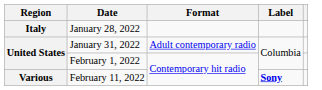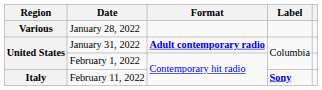 <table class="wikitable plainrowheaders">
 <tr>
 <th scope="col">Region</th>
 <th scope="col">Date</th>
 <th scope="col">Format</th>
 <th scope="col">Label</th>
 <th scope="col"></th>
 </tr>
 <tr>
-<th scope="row">Italy</th>
+<th scope="row">Various</th>
 <td>January 28, 2022</td>
 <td></td>
 <td></td>
 <td></td>
 </tr>
 <tr>
 <th scope="row" rowspan="2">United States</th>
 <td>January 31, 2022</td>
-<td><a href='#'>Adult contemporary radio</a></td>
+<td><strong><a href='#'>Adult contemporary radio</a></strong></td>
 <td rowspan="2">Columbia</td>
 <td></td>
 </tr>
 <tr>
 <td>February 1, 2022</td>
 <td rowspan="2"><a href='#'>Contemporary hit radio</a></td>
 <td></td>
 </tr>
 <tr>
-<th scope="row">Various</th>
+<th scope="row">Italy</th>
 <td>February 11, 2022</td>
 <td><strong><a href='#'>Sony</a></strong></td>
 <td></td>
 </tr>
 </table>
